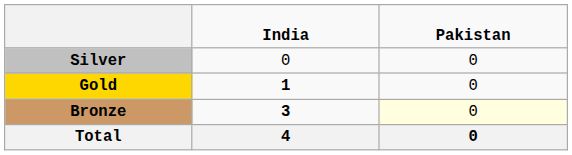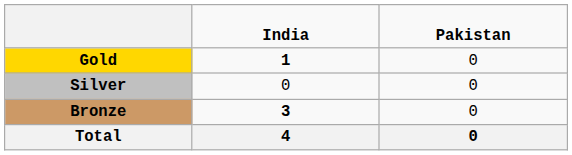 <table class="wikitable" style="text-align:center">
 <tr>
 <th style="width:150px;"></th>
 <td style="width:150px;" style="background-color:#0044AA"><span><br><strong>India</strong></span></td>
 <td style="width:150px;"style="background-color:green"><span><br><strong>Pakistan</strong></span></td>
 </tr>
 <tr>
+<td style="background:gold"><strong>Gold</strong></td>
+<td><strong>1</strong></td>
+<td>0</td>
+</tr>
+<tr>
 <td style="background:silver"><strong>Silver</strong></td>
 <td>0</td>
 <td>0</td>
 </tr>
 <tr>
-<td style="background:gold"><strong>Gold</strong></td>
-<td><strong>1</strong></td>
-<td>0</td>
-</tr>
-<tr>
 <td style="background:#cc9966"><strong>Bronze</strong></td>
 <td><strong>3</strong></td>
-<td style="background: lightyellow;">0</td>
+<td>0</td>
 </tr>
 <tr>
 <th>Total</th>
 <th><strong>4</strong></th>
 <th>0</th>
 </tr>
 </table>
